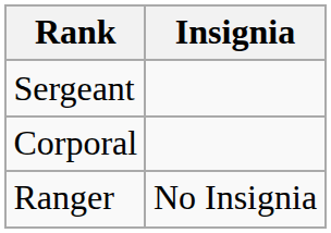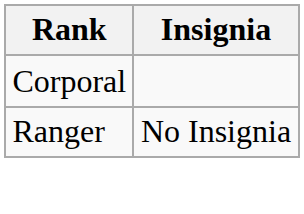 <table class="wikitable">
 <tr>
 <th>Rank</th>
 <th>Insignia</th>
-</tr>
-<tr>
-<td>Sergeant</td>
-<td></td>
 </tr>
 <tr>
 <td>Corporal</td>
 <td></td>
 </tr>
 <tr>
 <td>Ranger</td>
 <td>No Insignia</td>
 </tr>
 </table>
